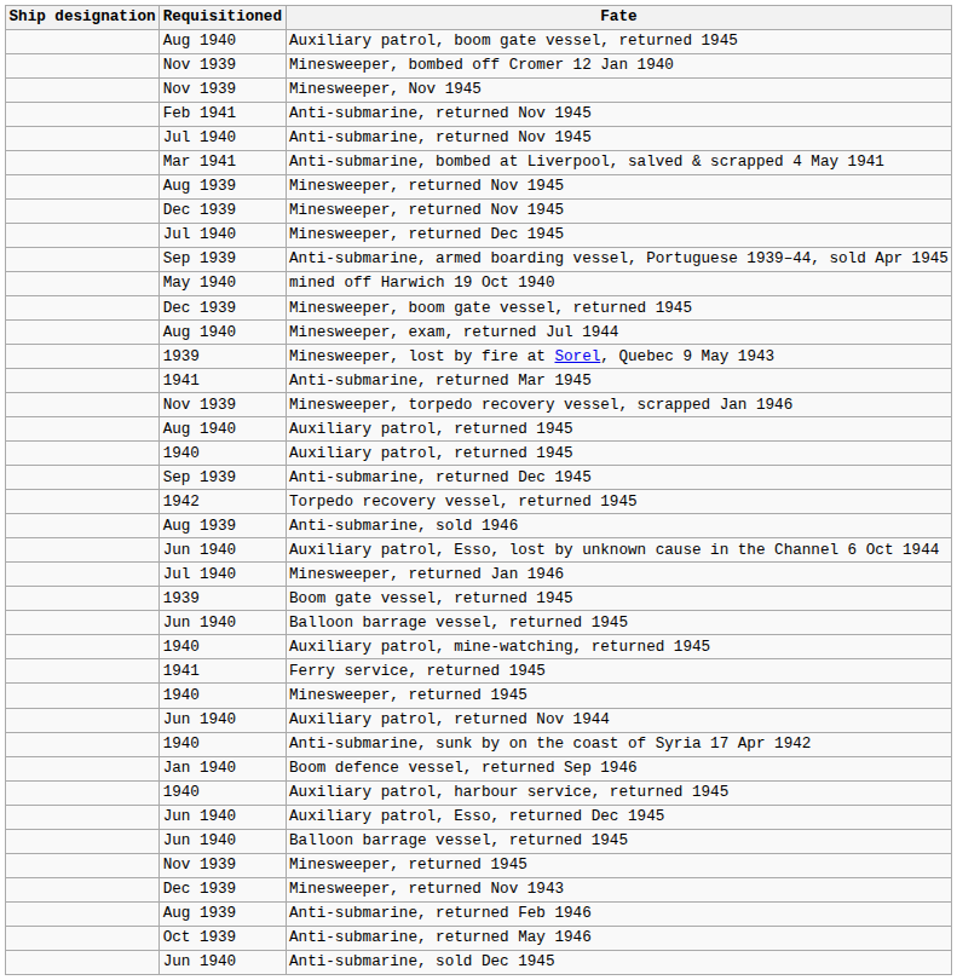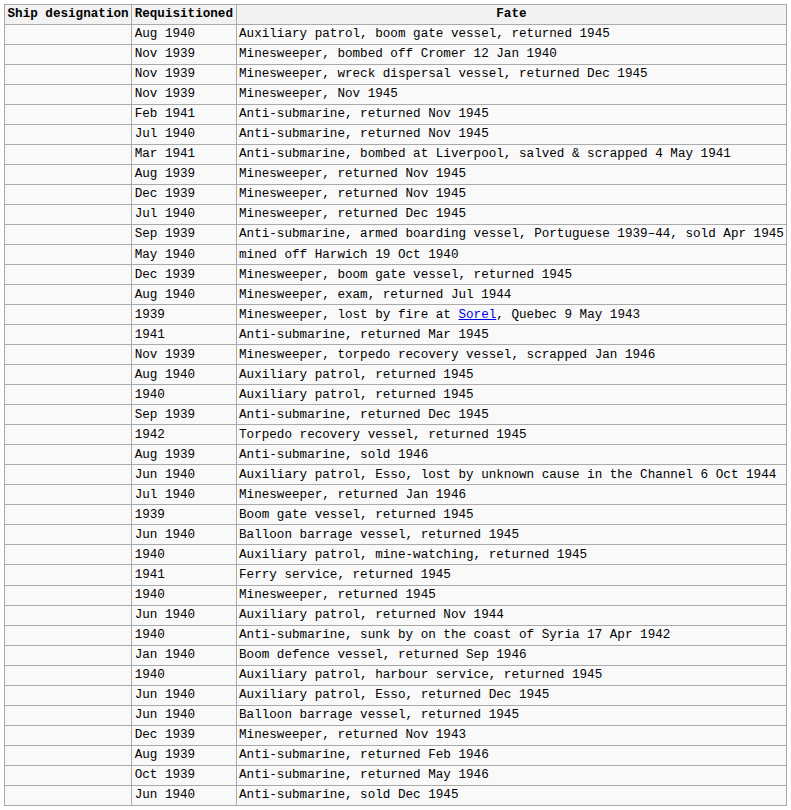 <table class="wikitable" style="font-size:97%;">
 <tr>
 <th>Ship designation</th>
 <th>Requisitioned</th>
 <th>Fate</th>
 </tr>
 <tr>
 <td></td>
 <td>Aug 1940</td>
 <td>Auxiliary patrol, boom gate vessel, returned 1945</td>
 </tr>
 <tr>
 <td></td>
 <td>Nov 1939</td>
 <td>Minesweeper, bombed off Cromer 12 Jan 1940</td>
+</tr>
+<tr>
+<td></td>
+<td>Nov 1939</td>
+<td>Minesweeper, wreck dispersal vessel, returned Dec 1945</td>
 </tr>
 <tr>
 <td></td>
 <td>Nov 1939</td>
 <td>Minesweeper, Nov 1945</td>
 </tr>
 <tr>
 <td></td>
 <td>Feb 1941</td>
 <td>Anti-submarine, returned Nov 1945</td>
 </tr>
 <tr>
 <td></td>
 <td>Jul 1940</td>
 <td>Anti-submarine, returned Nov 1945</td>
 </tr>
 <tr>
 <td></td>
 <td>Mar 1941</td>
 <td>Anti-submarine, bombed at Liverpool, salved & scrapped 4 May 1941</td>
 </tr>
 <tr>
 <td></td>
 <td>Aug 1939</td>
 <td>Minesweeper, returned Nov 1945</td>
 </tr>
 <tr>
 <td></td>
 <td>Dec 1939</td>
 <td>Minesweeper, returned Nov 1945</td>
 </tr>
 <tr>
 <td></td>
 <td>Jul 1940</td>
 <td>Minesweeper, returned Dec 1945</td>
 </tr>
 <tr>
 <td></td>
 <td>Sep 1939</td>
 <td>Anti-submarine, armed boarding vessel, Portuguese 1939–44, sold Apr 1945</td>
 </tr>
 <tr>
 <td></td>
 <td>May 1940</td>
 <td>mined off Harwich 19 Oct 1940</td>
 </tr>
 <tr>
 <td></td>
 <td>Dec 1939</td>
 <td>Minesweeper, boom gate vessel, returned 1945</td>
 </tr>
 <tr>
 <td></td>
 <td>Aug 1940</td>
 <td>Minesweeper, exam, returned Jul 1944</td>
 </tr>
 <tr>
 <td></td>
 <td>1939</td>
 <td>Minesweeper, lost by fire at <a href='#'>Sorel</a>, Quebec 9 May 1943</td>
 </tr>
 <tr>
 <td></td>
 <td>1941</td>
 <td>Anti-submarine, returned Mar 1945</td>
 </tr>
 <tr>
 <td></td>
 <td>Nov 1939</td>
 <td>Minesweeper, torpedo recovery vessel, scrapped Jan 1946</td>
 </tr>
 <tr>
 <td></td>
 <td>Aug 1940</td>
 <td>Auxiliary patrol, returned 1945</td>
 </tr>
 <tr>
 <td></td>
 <td>1940</td>
 <td>Auxiliary patrol, returned 1945</td>
 </tr>
 <tr>
 <td></td>
 <td>Sep 1939</td>
 <td>Anti-submarine, returned Dec 1945</td>
 </tr>
 <tr>
 <td></td>
 <td>1942</td>
 <td>Torpedo recovery vessel, returned 1945</td>
 </tr>
 <tr>
 <td></td>
 <td>Aug 1939</td>
 <td>Anti-submarine, sold 1946</td>
 </tr>
 <tr>
 <td></td>
 <td>Jun 1940</td>
 <td>Auxiliary patrol, Esso, lost by unknown cause in the Channel 6 Oct 1944</td>
 </tr>
 <tr>
 <td></td>
 <td>Jul 1940</td>
 <td>Minesweeper, returned Jan 1946</td>
 </tr>
 <tr>
 <td></td>
 <td>1939</td>
 <td>Boom gate vessel, returned 1945</td>
 </tr>
 <tr>
 <td></td>
 <td>Jun 1940</td>
 <td>Balloon barrage vessel, returned 1945</td>
 </tr>
 <tr>
 <td></td>
 <td>1940</td>
 <td>Auxiliary patrol, mine-watching, returned 1945</td>
 </tr>
 <tr>
 <td></td>
 <td>1941</td>
 <td>Ferry service, returned 1945</td>
 </tr>
 <tr>
 <td></td>
 <td>1940</td>
 <td>Minesweeper, returned 1945</td>
 </tr>
 <tr>
 <td></td>
 <td>Jun 1940</td>
 <td>Auxiliary patrol, returned Nov 1944</td>
 </tr>
 <tr>
 <td></td>
 <td>1940</td>
 <td>Anti-submarine, sunk by  on the coast of Syria 17 Apr 1942</td>
 </tr>
 <tr>
 <td></td>
 <td>Jan 1940</td>
 <td>Boom defence vessel, returned Sep 1946</td>
 </tr>
 <tr>
 <td></td>
 <td>1940</td>
 <td>Auxiliary patrol, harbour service, returned 1945</td>
 </tr>
 <tr>
 <td></td>
 <td>Jun 1940</td>
 <td>Auxiliary patrol, Esso, returned Dec 1945</td>
 </tr>
 <tr>
 <td></td>
 <td>Jun 1940</td>
 <td>Balloon barrage vessel, returned 1945</td>
 </tr>
 <tr>
 <td></td>
-<td>Nov 1939</td>
-<td>Minesweeper, returned 1945</td>
-</tr>
-<tr>
-<td></td>
 <td>Dec 1939</td>
 <td>Minesweeper, returned Nov 1943</td>
 </tr>
 <tr>
 <td></td>
 <td>Aug 1939</td>
 <td>Anti-submarine, returned Feb 1946</td>
 </tr>
 <tr>
 <td></td>
 <td>Oct 1939</td>
 <td>Anti-submarine, returned May 1946</td>
 </tr>
 <tr>
 <td></td>
 <td>Jun 1940</td>
 <td>Anti-submarine, sold Dec 1945</td>
 </tr>
 <tr>
 </tr>
 </table>
